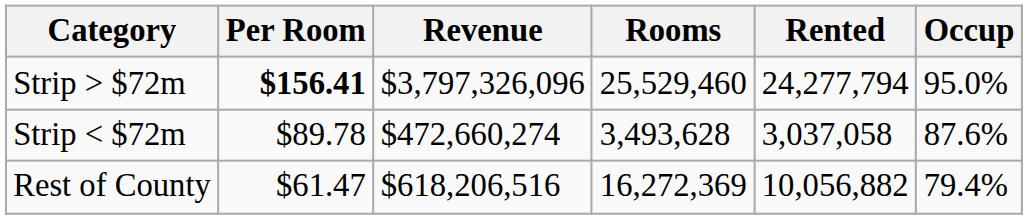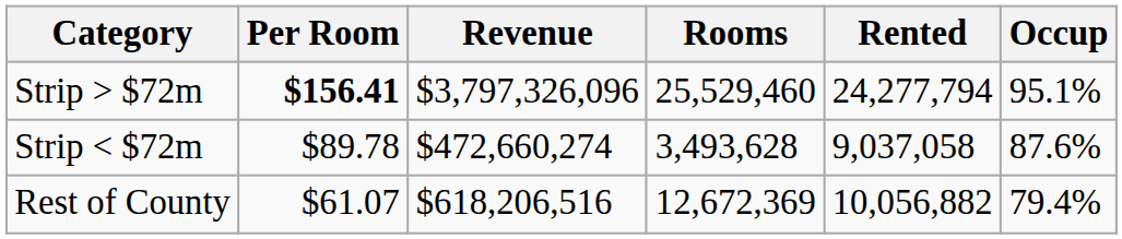 <table class="wikitable" align="right">
 <tr>
 <th>Category</th>
 <th>Per Room</th>
 <th>Revenue</th>
 <th>Rooms</th>
 <th>Rented</th>
 <th>Occup</th>
 </tr>
 <tr>
 <td>Strip > $72m</td>
 <td align="right"><strong>$156.41</strong></td>
 <td>$3,797,326,096</td>
 <td>25,529,460</td>
 <td>24,277,794</td>
-<td>95.0%</td>
+<td>95.1%</td>
 </tr>
 <tr>
 <td>Strip < $72m</td>
 <td align="right">$89.78</td>
 <td>$472,660,274</td>
 <td>3,493,628</td>
-<td>3,037,058</td>
+<td>9,037,058</td>
 <td>87.6%</td>
 </tr>
 <tr>
 <td>Rest of County</td>
-<td align="right">$61.47</td>
+<td align="right">$61.07</td>
 <td>$618,206,516</td>
-<td>16,272,369</td>
+<td>12,672,369</td>
 <td>10,056,882</td>
 <td>79.4%</td>
 </tr>
 </table>
